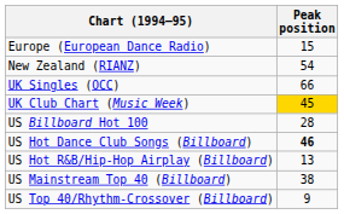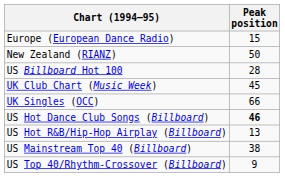 <table class="wikitable sortable" style="text-align:center;">
 <tr>
 <th>Chart (1994–95)</th>
 <th>Peak<br>position</th>
 </tr>
 <tr>
 <td align="left">Europe (<a href='#'>European Dance Radio</a>)</td>
 <td>15</td>
 </tr>
 <tr>
 <td align="left">New Zealand (<a href='#'>RIANZ</a>)</td>
-<td>54</td>
+<td>50</td>
+</tr>
+<tr>
+<td align="left">US <a href='#'><em>Billboard</em> Hot 100</a></td>
+<td>28</td>
+</tr>
+<tr>
+<td align="left"><a href='#'>UK Club Chart</a> (<em><a href='#'>Music Week</a></em>)</td>
+<td>45</td>
 </tr>
 <tr>
 <td align="left"><a href='#'>UK Singles</a> (<a href='#'>OCC</a>)</td>
 <td>66</td>
-</tr>
-<tr>
-<td align="left"><a href='#'>UK Club Chart</a> (<em><a href='#'>Music Week</a></em>)</td>
-<td style="background: gold;">45</td>
-</tr>
-<tr>
-<td align="left">US <a href='#'><em>Billboard</em> Hot 100</a></td>
-<td>28</td>
 </tr>
 <tr>
 <td align="left">US <a href='#'>Hot Dance Club Songs</a> (<em><a href='#'>Billboard</a></em>)</td>
 <td><strong>46</strong></td>
 </tr>
 <tr>
 <td align="left">US <a href='#'>Hot R&B/Hip-Hop Airplay</a> (<em><a href='#'>Billboard</a></em>)</td>
 <td>13</td>
 </tr>
 <tr>
 <td align="left">US <a href='#'>Mainstream Top 40</a> (<em><a href='#'>Billboard</a></em>)</td>
 <td>38</td>
 </tr>
 <tr>
 <td align="left">US <a href='#'>Top 40/Rhythm-Crossover</a> (<em><a href='#'>Billboard</a></em>)</td>
 <td>9</td>
 </tr>
 </table>
